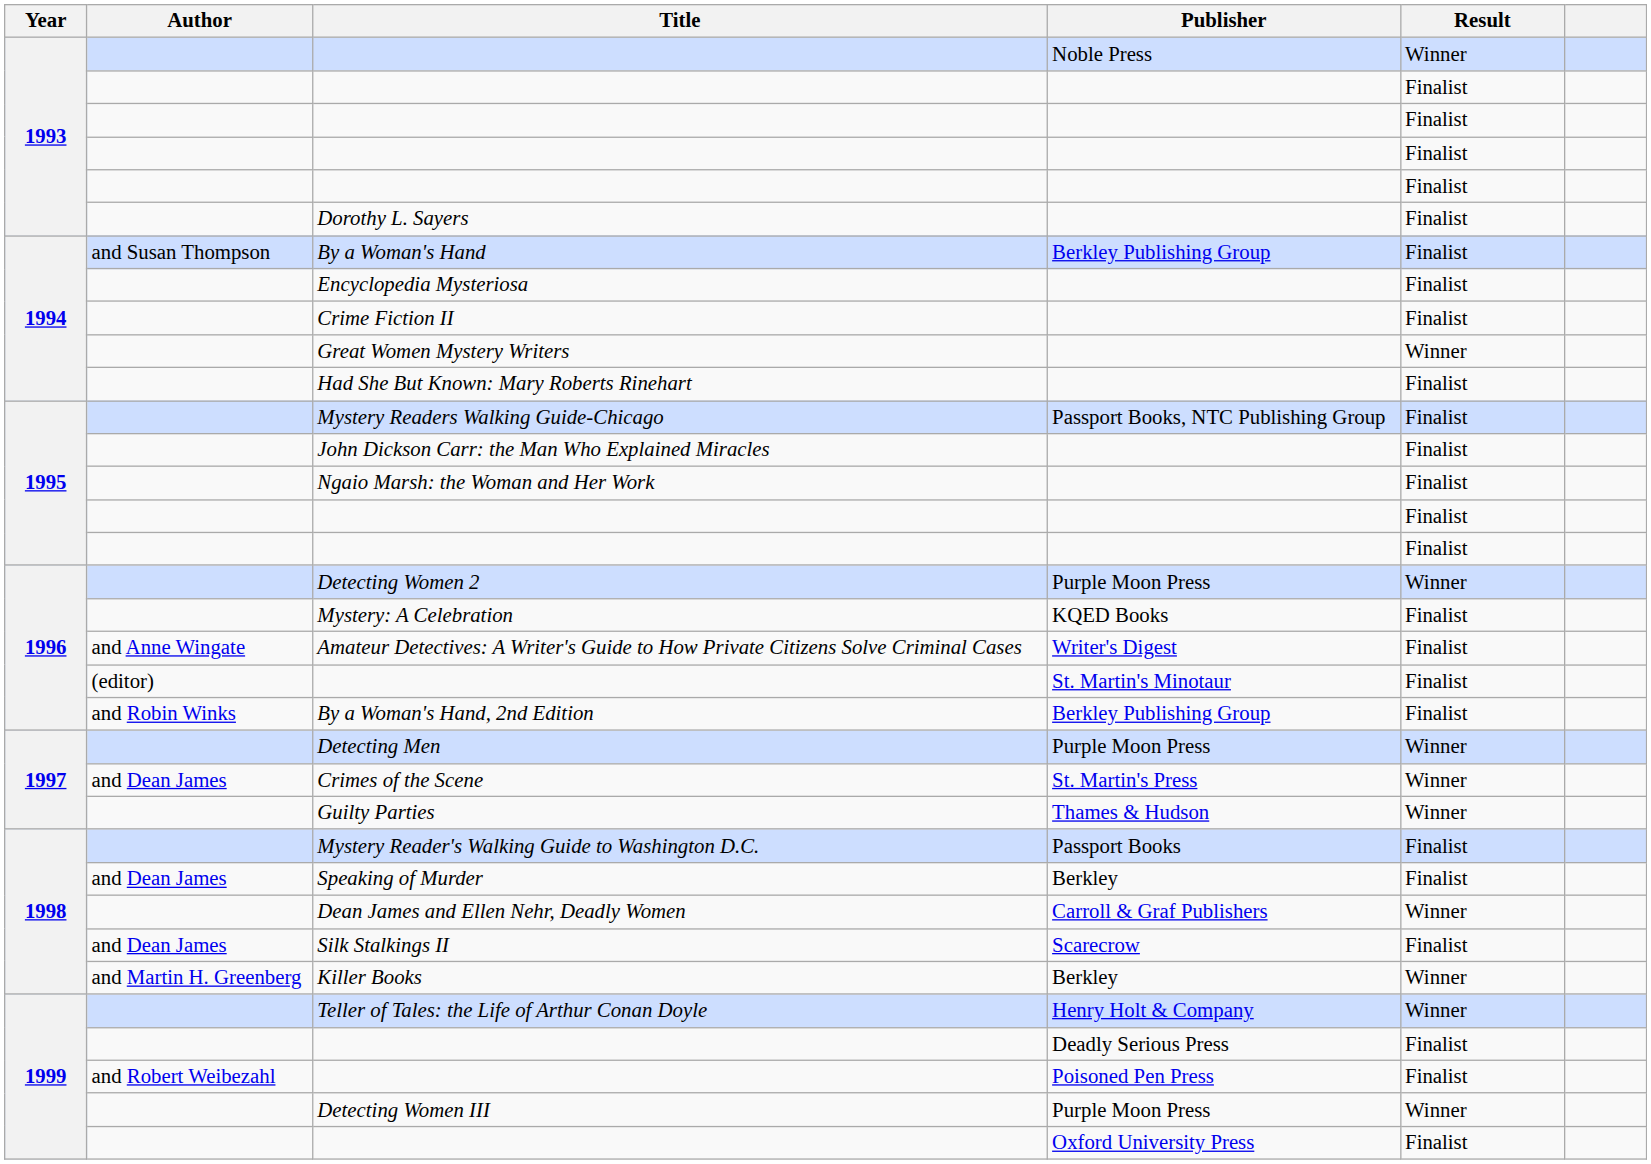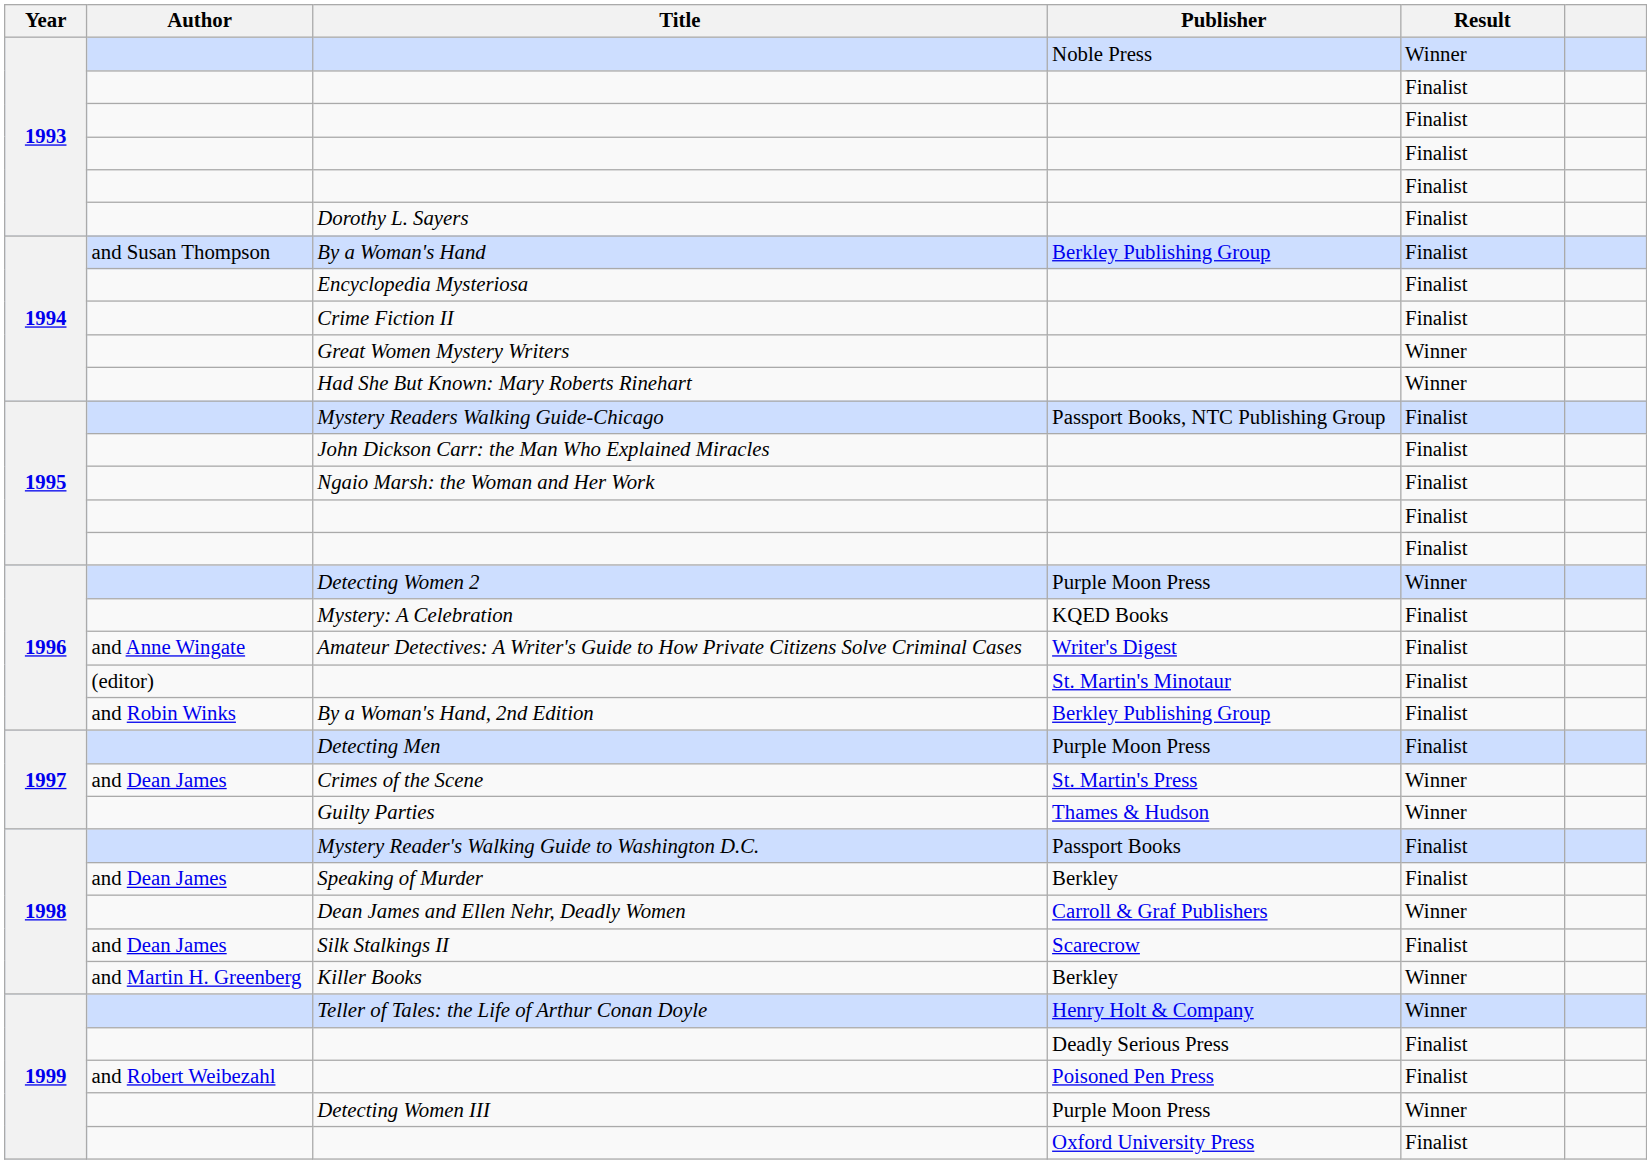 <table class="wikitable sortable mw-collapsible" style="width:100%">
 <tr>
 <th scope="col" width="5%">Year</th>
 <th>Author</th>
 <th>Title</th>
 <th>Publisher</th>
 <th scope="col" width="10%">Result</th>
 <th scope="col" width="5%"></th>
 </tr>
 <tr style="background:#cddeff">
 <th rowspan="6"><a href='#'>1993</a></th>
 <td></td>
 <td><em></em></td>
 <td>Noble Press</td>
 <td>Winner</td>
 <td></td>
 </tr>
 <tr>
 <td></td>
 <td><em></em></td>
 <td></td>
 <td>Finalist</td>
 <td></td>
 </tr>
 <tr>
 <td></td>
 <td><em></em></td>
 <td></td>
 <td>Finalist</td>
 <td></td>
 </tr>
 <tr>
 <td></td>
 <td><em></em></td>
 <td></td>
 <td>Finalist</td>
 <td></td>
 </tr>
 <tr>
 <td></td>
 <td><em></em></td>
 <td></td>
 <td>Finalist</td>
 <td></td>
 </tr>
 <tr>
 <td></td>
 <td><em>Dorothy L. Sayers</em></td>
 <td></td>
 <td>Finalist</td>
 <td></td>
 </tr>
 <tr style="background:#cddeff">
 <th rowspan="5"><a href='#'>1994</a></th>
 <td> and Susan Thompson</td>
 <td><em>By a Woman's Hand</em></td>
 <td><a href='#'>Berkley Publishing Group</a></td>
 <td>Finalist</td>
 <td></td>
 </tr>
 <tr>
 <td></td>
 <td><em>Encyclopedia Mysteriosa</em></td>
 <td></td>
 <td>Finalist</td>
 <td></td>
 </tr>
 <tr>
 <td></td>
 <td><em>Crime Fiction II</em></td>
 <td></td>
 <td>Finalist</td>
 <td></td>
 </tr>
 <tr>
 <td></td>
 <td><em>Great Women Mystery Writers</em></td>
 <td></td>
 <td>Winner</td>
 <td></td>
 </tr>
 <tr>
 <td></td>
 <td><em>Had She But Known: Mary Roberts Rinehart</em></td>
 <td></td>
-<td>Finalist</td>
+<td>Winner</td>
 <td></td>
 </tr>
 <tr style="background:#cddeff">
 <th rowspan="5"><a href='#'>1995</a></th>
 <td></td>
 <td><em>Mystery Readers Walking Guide-Chicago</em></td>
 <td>Passport Books, NTC Publishing Group</td>
 <td>Finalist</td>
 <td></td>
 </tr>
 <tr>
 <td></td>
 <td><em>John Dickson Carr: the Man Who Explained Miracles</em></td>
 <td></td>
 <td>Finalist</td>
 <td></td>
 </tr>
 <tr>
 <td></td>
 <td><em>Ngaio Marsh: the Woman and Her Work</em></td>
 <td></td>
 <td>Finalist</td>
 <td></td>
 </tr>
 <tr>
 <td></td>
 <td><em></em></td>
 <td></td>
 <td>Finalist</td>
 <td></td>
 </tr>
 <tr>
 <td></td>
 <td><em></em></td>
 <td></td>
 <td>Finalist</td>
 <td></td>
 </tr>
 <tr style="background:#cddeff">
 <th rowspan="5"><a href='#'>1996</a></th>
 <td></td>
 <td><em>Detecting Women 2</em></td>
 <td>Purple Moon Press</td>
 <td>Winner</td>
 <td></td>
 </tr>
 <tr>
 <td></td>
 <td><em>Mystery: A Celebration</em></td>
 <td>KQED Books</td>
 <td>Finalist</td>
 <td></td>
 </tr>
 <tr>
 <td>  and <a href='#'>Anne Wingate</a></td>
 <td><em>Amateur Detectives: A Writer's Guide to How Private Citizens Solve Criminal Cases</em></td>
 <td><a href='#'>Writer's Digest</a></td>
 <td>Finalist</td>
 <td></td>
 </tr>
 <tr>
 <td> (editor)</td>
 <td><em></em></td>
 <td><a href='#'>St. Martin's Minotaur</a></td>
 <td>Finalist</td>
 <td></td>
 </tr>
 <tr>
 <td> and <a href='#'>Robin Winks</a></td>
 <td><em>By a Woman's Hand, 2nd Edition</em></td>
 <td><a href='#'>Berkley Publishing Group</a></td>
 <td>Finalist</td>
 <td></td>
 </tr>
 <tr style="background:#cddeff">
 <th rowspan="3"><a href='#'>1997</a></th>
 <td></td>
 <td><em>Detecting Men</em></td>
 <td>Purple Moon Press</td>
-<td>Winner</td>
+<td>Finalist</td>
 <td></td>
 </tr>
 <tr>
 <td> and <a href='#'>Dean James</a></td>
 <td><em>Crimes of the Scene</em></td>
 <td><a href='#'>St. Martin's Press</a></td>
 <td>Winner</td>
 <td></td>
 </tr>
 <tr>
 <td></td>
 <td><em>Guilty Parties</em></td>
 <td><a href='#'>Thames & Hudson</a></td>
 <td>Winner</td>
 <td></td>
 </tr>
 <tr style="background:#cddeff">
 <th rowspan="5"><a href='#'>1998</a></th>
 <td></td>
 <td><em>Mystery Reader's Walking Guide to Washington D.C.</em></td>
 <td>Passport Books</td>
 <td>Finalist</td>
 <td></td>
 </tr>
 <tr>
 <td> and <a href='#'>Dean James</a></td>
 <td><em>Speaking of Murder</em></td>
 <td>Berkley</td>
 <td>Finalist</td>
 <td></td>
 </tr>
 <tr>
 <td></td>
 <td><em>Dean James and Ellen Nehr, Deadly Women</em></td>
 <td><a href='#'>Carroll & Graf Publishers</a></td>
 <td>Winner</td>
 <td></td>
 </tr>
 <tr>
 <td> and <a href='#'>Dean James</a></td>
 <td><em>Silk Stalkings II</em></td>
 <td><a href='#'>Scarecrow</a></td>
 <td>Finalist</td>
 <td></td>
 </tr>
 <tr>
 <td> and <a href='#'>Martin H. Greenberg</a></td>
 <td><em>Killer Books</em></td>
 <td>Berkley</td>
 <td>Winner</td>
 <td></td>
 </tr>
 <tr style="background:#cddeff">
 <th rowspan="5"><a href='#'>1999</a></th>
 <td></td>
 <td><em>Teller of Tales: the Life of Arthur Conan Doyle</em></td>
 <td><a href='#'>Henry Holt & Company</a></td>
 <td>Winner</td>
 <td></td>
 </tr>
 <tr>
 <td></td>
 <td><em></em></td>
 <td>Deadly Serious Press</td>
 <td>Finalist</td>
 <td></td>
 </tr>
 <tr>
 <td> and  <a href='#'>Robert Weibezahl</a></td>
 <td><em></em></td>
 <td><a href='#'>Poisoned Pen Press</a></td>
 <td>Finalist</td>
 <td></td>
 </tr>
 <tr>
 <td></td>
 <td><em>Detecting Women III</em></td>
 <td>Purple Moon Press</td>
 <td>Winner</td>
 <td></td>
 </tr>
 <tr>
 <td></td>
 <td><em></em></td>
 <td><a href='#'>Oxford University Press</a></td>
 <td>Finalist</td>
 <td></td>
 </tr>
 </table>
